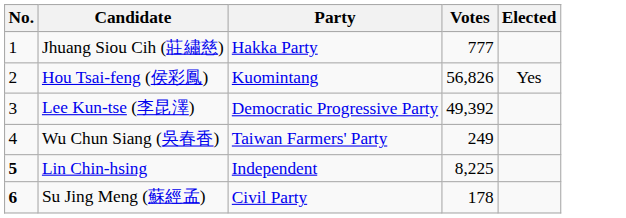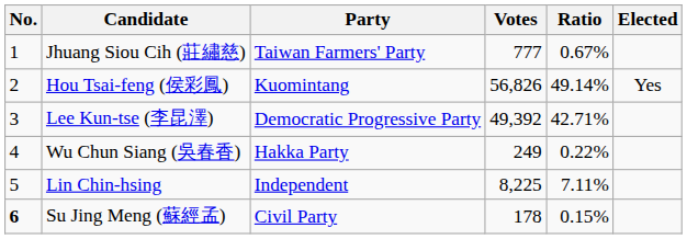 <table class=wikitable>
 <tr>
 <th>No.</th>
 <th>Candidate</th>
 <th>Party</th>
 <th>Votes</th>
+<th>Ratio</th>
 <th>Elected</th>
 </tr>
 <tr>
 <td>1</td>
 <td>Jhuang Siou Cih  (<a href='#'>莊繡慈</a>)</td>
-<td><a href='#'>Hakka Party</a></td>
+<td><a href='#'>Taiwan Farmers' Party</a></td>
 <td align="right">777</td>
+<td align="right">0.67%</td>
 <td></td>
 </tr>
 <tr>
 <td>2</td>
 <td><a href='#'>Hou Tsai-feng</a>  (<a href='#'>侯彩鳳</a>)</td>
 <td><a href='#'>Kuomintang</a></td>
 <td align="right">56,826</td>
+<td align="right">49.14%</td>
 <td align="center">Yes</td>
 </tr>
 <tr>
 <td>3</td>
 <td><a href='#'>Lee Kun-tse</a> (<a href='#'>李昆澤</a>)</td>
 <td><a href='#'>Democratic Progressive Party</a></td>
 <td align="right">49,392</td>
+<td align="right">42.71%</td>
 <td></td>
 </tr>
 <tr>
 <td>4</td>
 <td>Wu Chun Siang  (<a href='#'>吳春香</a>)</td>
-<td><a href='#'>Taiwan Farmers' Party</a></td>
+<td><a href='#'>Hakka Party</a></td>
 <td align="right">249</td>
+<td align="right">0.22%</td>
 <td></td>
 </tr>
 <tr>
-<td><strong>5</strong></td>
+<td>5</td>
 <td><a href='#'>Lin Chin-hsing</a></td>
 <td><a href='#'>Independent</a></td>
 <td align="right">8,225</td>
+<td align="right">7.11%</td>
 <td></td>
 </tr>
 <tr>
 <td><strong>6</strong></td>
 <td>Su Jing Meng  (<a href='#'>蘇經孟</a>)</td>
 <td><a href='#'>Civil Party</a></td>
 <td align="right">178</td>
+<td align="right">0.15%</td>
 <td></td>
 </tr>
 </table>
